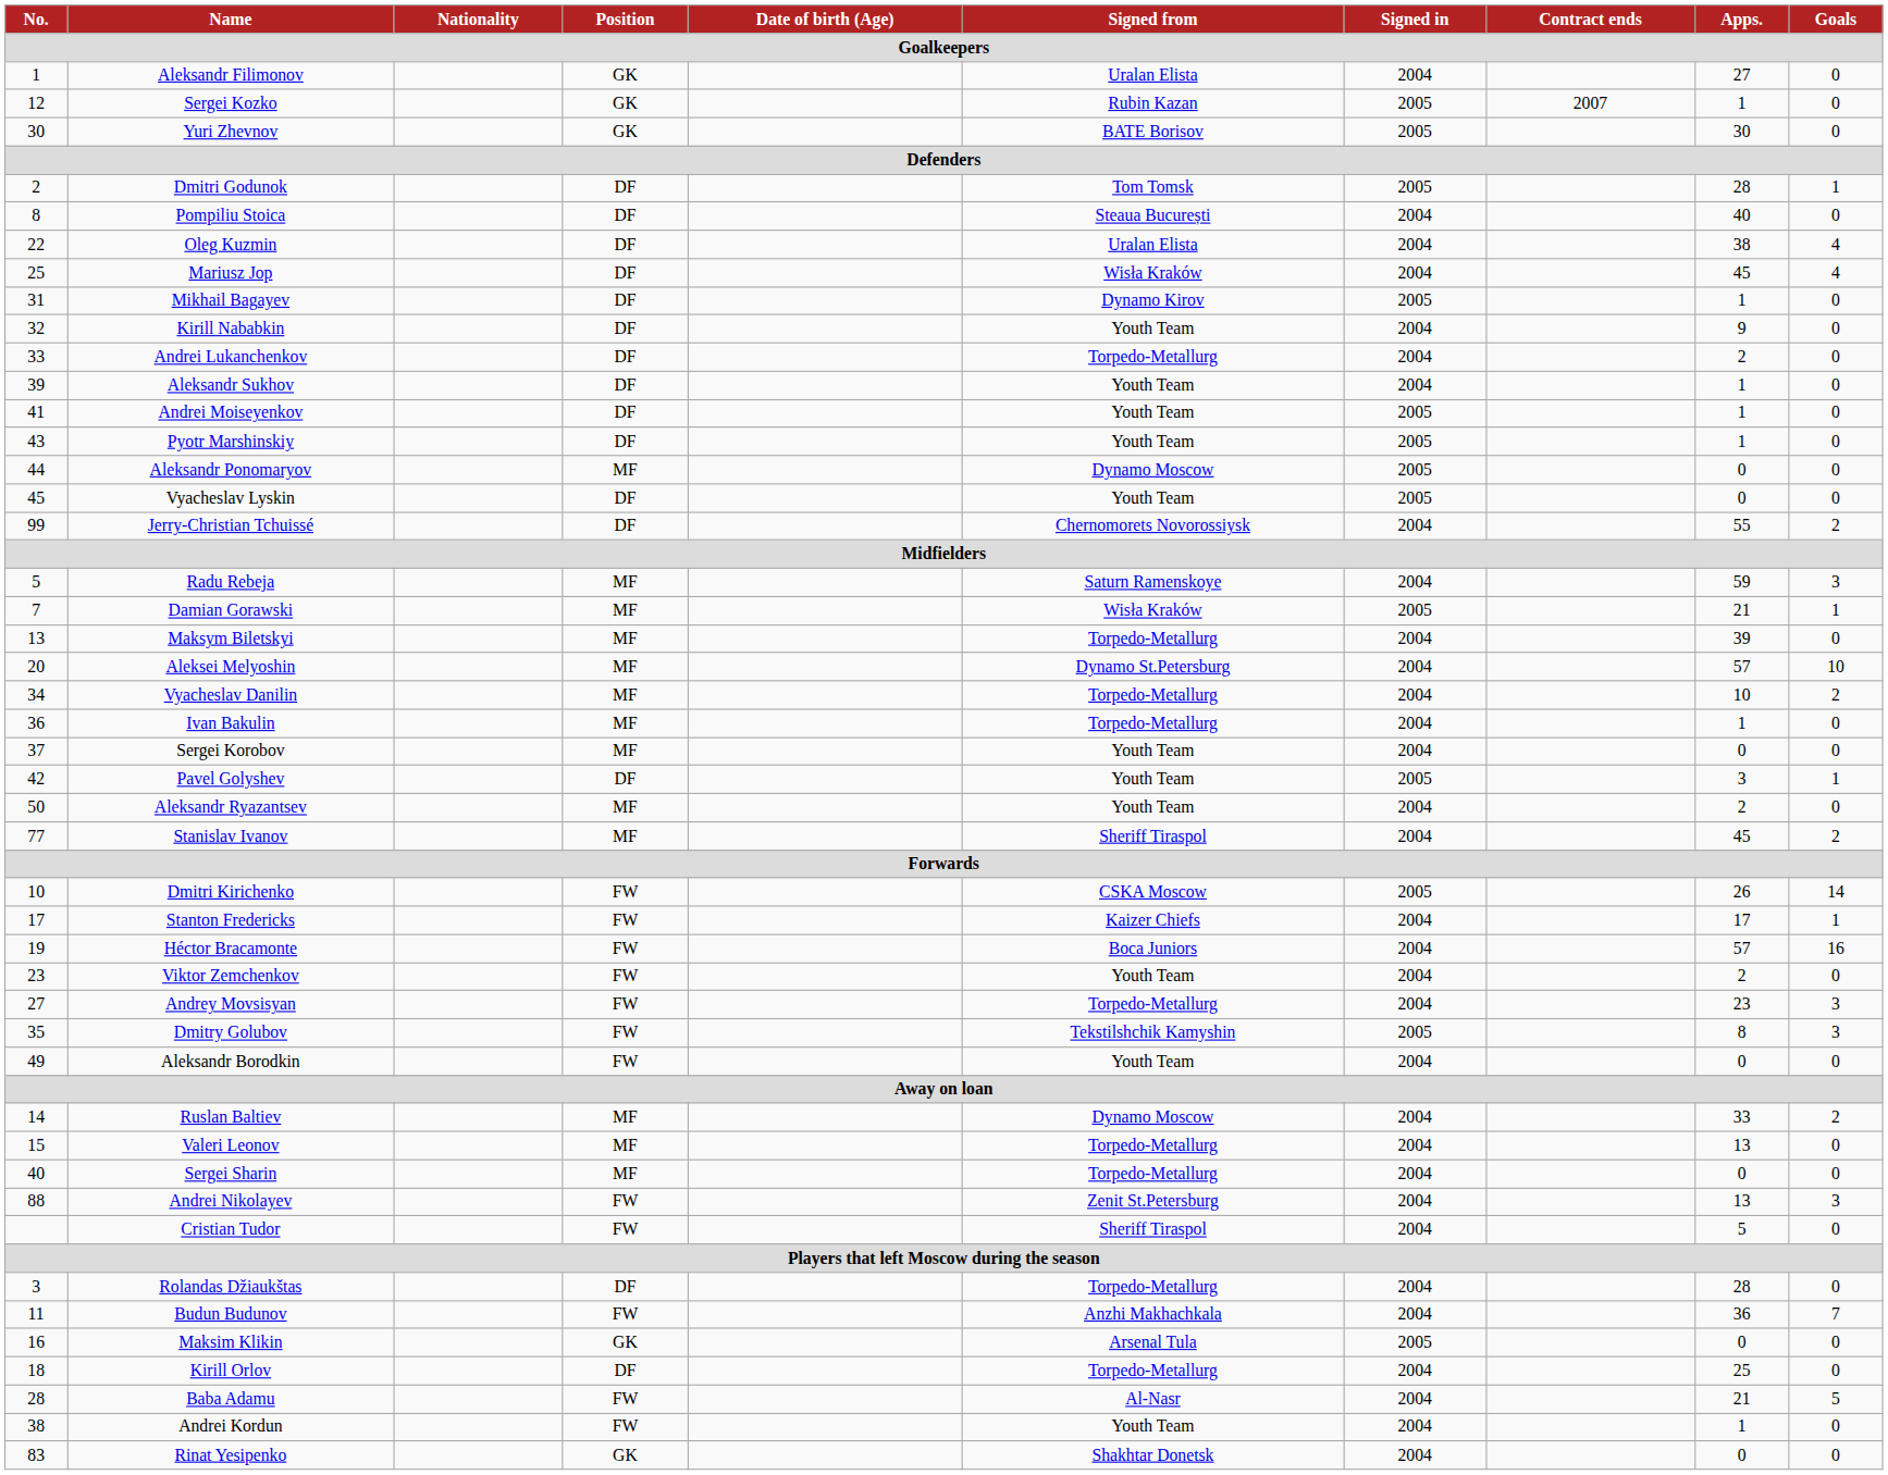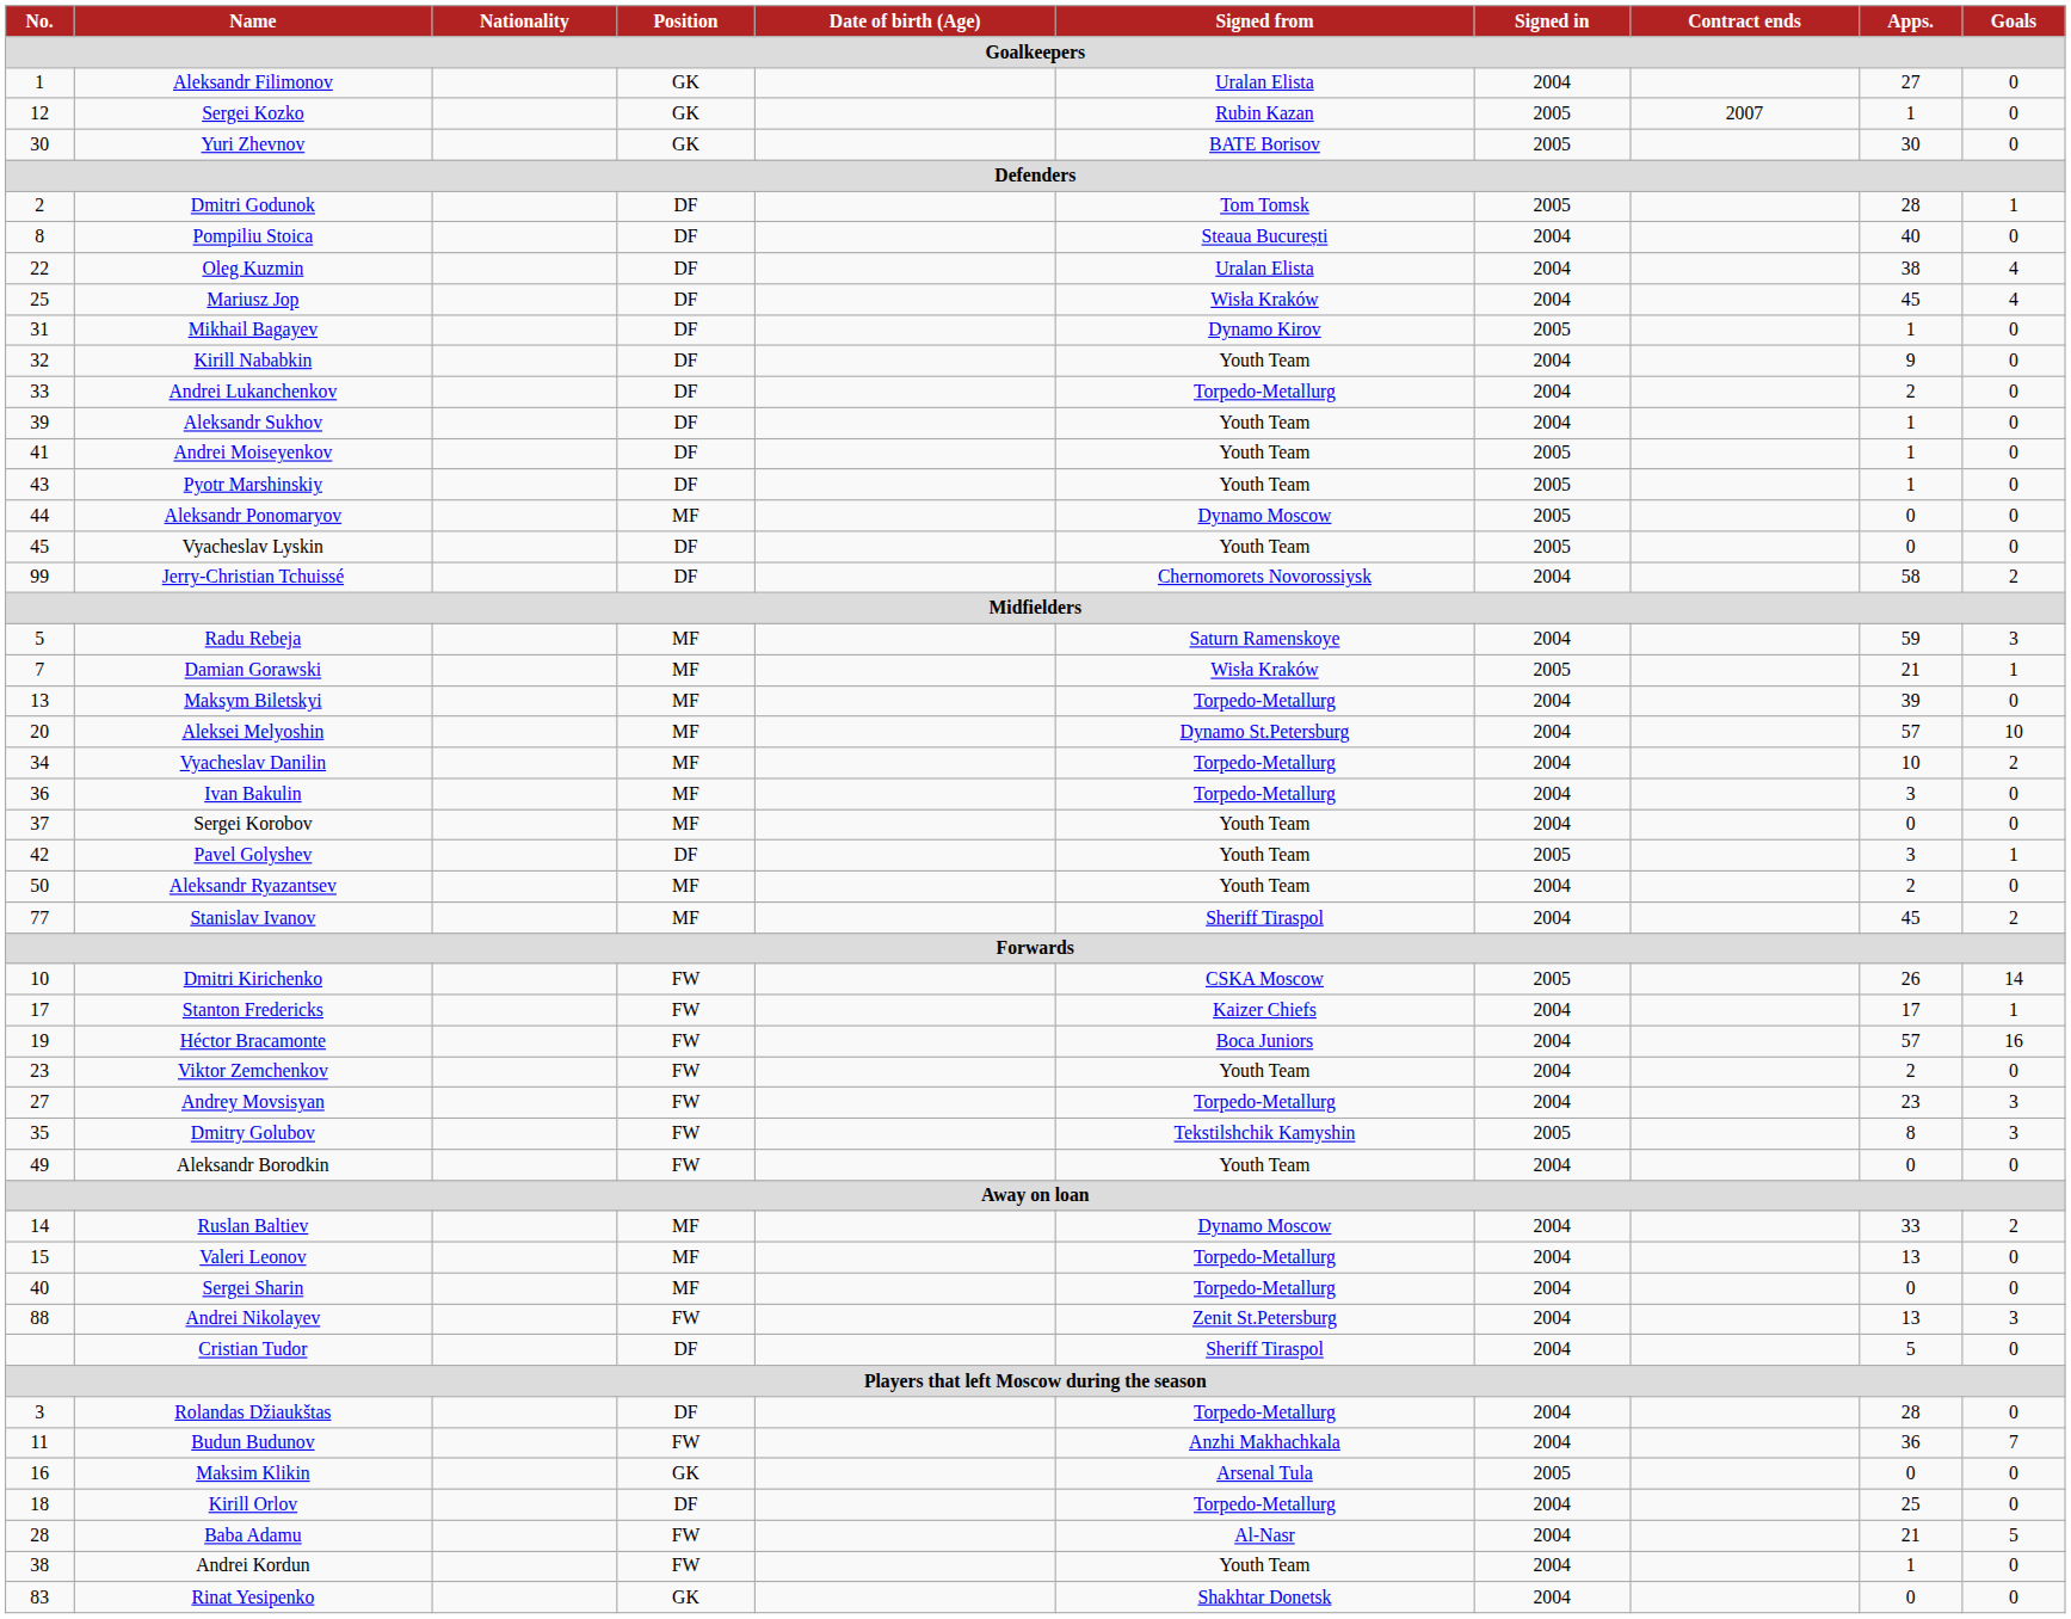 <table class="wikitable"  style="text-align:center; font-size:90%; width:100%;">
 <tr>
 <th style="background:#B22222; color:white; text-align:center;">No.</th>
 <th style="background:#B22222; color:white; text-align:center;">Name</th>
 <th style="background:#B22222; color:white; text-align:center;">Nationality</th>
 <th style="background:#B22222; color:white; text-align:center;">Position</th>
 <th style="background:#B22222; color:white; text-align:center;">Date of birth (Age)</th>
 <th style="background:#B22222; color:white; text-align:center;">Signed from</th>
 <th style="background:#B22222; color:white; text-align:center;">Signed in</th>
 <th style="background:#B22222; color:white; text-align:center;">Contract ends</th>
 <th style="background:#B22222; color:white; text-align:center;">Apps.</th>
 <th style="background:#B22222; color:white; text-align:center;">Goals</th>
 </tr>
 <tr>
 <th colspan="11"  style="background:#dcdcdc; text-align:center;">Goalkeepers</th>
 </tr>
 <tr>
 <td>1</td>
 <td><a href='#'>Aleksandr Filimonov</a></td>
 <td></td>
 <td>GK</td>
 <td></td>
 <td><a href='#'>Uralan Elista</a></td>
 <td>2004</td>
 <td></td>
 <td>27</td>
 <td>0</td>
 </tr>
 <tr>
 <td>12</td>
 <td><a href='#'>Sergei Kozko</a></td>
 <td></td>
 <td>GK</td>
 <td></td>
 <td><a href='#'>Rubin Kazan</a></td>
 <td>2005</td>
 <td>2007</td>
 <td>1</td>
 <td>0</td>
 </tr>
 <tr>
 <td>30</td>
 <td><a href='#'>Yuri Zhevnov</a></td>
 <td></td>
 <td>GK</td>
 <td></td>
 <td><a href='#'>BATE Borisov</a></td>
 <td>2005</td>
 <td></td>
 <td>30</td>
 <td>0</td>
 </tr>
 <tr>
 <th colspan="11"  style="background:#dcdcdc; text-align:center;">Defenders</th>
 </tr>
 <tr>
 <td>2</td>
 <td><a href='#'>Dmitri Godunok</a></td>
 <td></td>
 <td>DF</td>
 <td></td>
 <td><a href='#'>Tom Tomsk</a></td>
 <td>2005</td>
 <td></td>
 <td>28</td>
 <td>1</td>
 </tr>
 <tr>
 <td>8</td>
 <td><a href='#'>Pompiliu Stoica</a></td>
 <td></td>
 <td>DF</td>
 <td></td>
 <td><a href='#'>Steaua București</a></td>
 <td>2004</td>
 <td></td>
 <td>40</td>
 <td>0</td>
 </tr>
 <tr>
 <td>22</td>
 <td><a href='#'>Oleg Kuzmin</a></td>
 <td></td>
 <td>DF</td>
 <td></td>
 <td><a href='#'>Uralan Elista</a></td>
 <td>2004</td>
 <td></td>
 <td>38</td>
 <td>4</td>
 </tr>
 <tr>
 <td>25</td>
 <td><a href='#'>Mariusz Jop</a></td>
 <td></td>
 <td>DF</td>
 <td></td>
 <td><a href='#'>Wisła Kraków</a></td>
 <td>2004</td>
 <td></td>
 <td>45</td>
 <td>4</td>
 </tr>
 <tr>
 <td>31</td>
 <td><a href='#'>Mikhail Bagayev</a></td>
 <td></td>
 <td>DF</td>
 <td></td>
 <td><a href='#'>Dynamo Kirov</a></td>
 <td>2005</td>
 <td></td>
 <td>1</td>
 <td>0</td>
 </tr>
 <tr>
 <td>32</td>
 <td><a href='#'>Kirill Nababkin</a></td>
 <td></td>
 <td>DF</td>
 <td></td>
 <td>Youth Team</td>
 <td>2004</td>
 <td></td>
 <td>9</td>
 <td>0</td>
 </tr>
 <tr>
 <td>33</td>
 <td><a href='#'>Andrei Lukanchenkov</a></td>
 <td></td>
 <td>DF</td>
 <td></td>
 <td><a href='#'>Torpedo-Metallurg</a></td>
 <td>2004</td>
 <td></td>
 <td>2</td>
 <td>0</td>
 </tr>
 <tr>
 <td>39</td>
 <td><a href='#'>Aleksandr Sukhov</a></td>
 <td></td>
 <td>DF</td>
 <td></td>
 <td>Youth Team</td>
 <td>2004</td>
 <td></td>
 <td>1</td>
 <td>0</td>
 </tr>
 <tr>
 <td>41</td>
 <td><a href='#'>Andrei Moiseyenkov</a></td>
 <td></td>
 <td>DF</td>
 <td></td>
 <td>Youth Team</td>
 <td>2005</td>
 <td></td>
 <td>1</td>
 <td>0</td>
 </tr>
 <tr>
 <td>43</td>
 <td><a href='#'>Pyotr Marshinskiy</a></td>
 <td></td>
 <td>DF</td>
 <td></td>
 <td>Youth Team</td>
 <td>2005</td>
 <td></td>
 <td>1</td>
 <td>0</td>
 </tr>
 <tr>
 <td>44</td>
 <td><a href='#'>Aleksandr Ponomaryov</a></td>
 <td></td>
 <td>MF</td>
 <td></td>
 <td><a href='#'>Dynamo Moscow</a></td>
 <td>2005</td>
 <td></td>
 <td>0</td>
 <td>0</td>
 </tr>
 <tr>
 <td>45</td>
 <td>Vyacheslav Lyskin</td>
 <td></td>
 <td>DF</td>
 <td></td>
 <td>Youth Team</td>
 <td>2005</td>
 <td></td>
 <td>0</td>
 <td>0</td>
 </tr>
 <tr>
 <td>99</td>
 <td><a href='#'>Jerry-Christian Tchuissé</a></td>
 <td></td>
 <td>DF</td>
 <td></td>
 <td><a href='#'>Chernomorets Novorossiysk</a></td>
 <td>2004</td>
 <td></td>
-<td>55</td>
+<td>58</td>
 <td>2</td>
 </tr>
 <tr>
 <th colspan="11"  style="background:#dcdcdc; text-align:center;">Midfielders</th>
 </tr>
 <tr>
 <td>5</td>
 <td><a href='#'>Radu Rebeja</a></td>
 <td></td>
 <td>MF</td>
 <td></td>
 <td><a href='#'>Saturn Ramenskoye</a></td>
 <td>2004</td>
 <td></td>
 <td>59</td>
 <td>3</td>
 </tr>
 <tr>
 <td>7</td>
 <td><a href='#'>Damian Gorawski</a></td>
 <td></td>
 <td>MF</td>
 <td></td>
 <td><a href='#'>Wisła Kraków</a></td>
 <td>2005</td>
 <td></td>
 <td>21</td>
 <td>1</td>
 </tr>
 <tr>
 <td>13</td>
 <td><a href='#'>Maksym Biletskyi</a></td>
 <td></td>
 <td>MF</td>
 <td></td>
 <td><a href='#'>Torpedo-Metallurg</a></td>
 <td>2004</td>
 <td></td>
 <td>39</td>
 <td>0</td>
 </tr>
 <tr>
 <td>20</td>
 <td><a href='#'>Aleksei Melyoshin</a></td>
 <td></td>
 <td>MF</td>
 <td></td>
 <td><a href='#'>Dynamo St.Petersburg</a></td>
 <td>2004</td>
 <td></td>
 <td>57</td>
 <td>10</td>
 </tr>
 <tr>
 <td>34</td>
 <td><a href='#'>Vyacheslav Danilin</a></td>
 <td></td>
 <td>MF</td>
 <td></td>
 <td><a href='#'>Torpedo-Metallurg</a></td>
 <td>2004</td>
 <td></td>
 <td>10</td>
 <td>2</td>
 </tr>
 <tr>
 <td>36</td>
 <td><a href='#'>Ivan Bakulin</a></td>
 <td></td>
 <td>MF</td>
 <td></td>
 <td><a href='#'>Torpedo-Metallurg</a></td>
 <td>2004</td>
 <td></td>
-<td>1</td>
+<td>3</td>
 <td>0</td>
 </tr>
 <tr>
 <td>37</td>
 <td>Sergei Korobov</td>
 <td></td>
 <td>MF</td>
 <td></td>
 <td>Youth Team</td>
 <td>2004</td>
 <td></td>
 <td>0</td>
 <td>0</td>
 </tr>
 <tr>
 <td>42</td>
 <td><a href='#'>Pavel Golyshev</a></td>
 <td></td>
 <td>DF</td>
 <td></td>
 <td>Youth Team</td>
 <td>2005</td>
 <td></td>
 <td>3</td>
 <td>1</td>
 </tr>
 <tr>
 <td>50</td>
 <td><a href='#'>Aleksandr Ryazantsev</a></td>
 <td></td>
 <td>MF</td>
 <td></td>
 <td>Youth Team</td>
 <td>2004</td>
 <td></td>
 <td>2</td>
 <td>0</td>
 </tr>
 <tr>
 <td>77</td>
 <td><a href='#'>Stanislav Ivanov</a></td>
 <td></td>
 <td>MF</td>
 <td></td>
 <td><a href='#'>Sheriff Tiraspol</a></td>
 <td>2004</td>
 <td></td>
 <td>45</td>
 <td>2</td>
 </tr>
 <tr>
 <th colspan="11"  style="background:#dcdcdc; text-align:center;">Forwards</th>
 </tr>
 <tr>
 <td>10</td>
 <td><a href='#'>Dmitri Kirichenko</a></td>
 <td></td>
 <td>FW</td>
 <td></td>
 <td><a href='#'>CSKA Moscow</a></td>
 <td>2005</td>
 <td></td>
 <td>26</td>
 <td>14</td>
 </tr>
 <tr>
 <td>17</td>
 <td><a href='#'>Stanton Fredericks</a></td>
 <td></td>
 <td>FW</td>
 <td></td>
 <td><a href='#'>Kaizer Chiefs</a></td>
 <td>2004</td>
 <td></td>
 <td>17</td>
 <td>1</td>
 </tr>
 <tr>
 <td>19</td>
 <td><a href='#'>Héctor Bracamonte</a></td>
 <td></td>
 <td>FW</td>
 <td></td>
 <td><a href='#'>Boca Juniors</a></td>
 <td>2004</td>
 <td></td>
 <td>57</td>
 <td>16</td>
 </tr>
 <tr>
 <td>23</td>
 <td><a href='#'>Viktor Zemchenkov</a></td>
 <td></td>
 <td>FW</td>
 <td></td>
 <td>Youth Team</td>
 <td>2004</td>
 <td></td>
 <td>2</td>
 <td>0</td>
 </tr>
 <tr>
 <td>27</td>
 <td><a href='#'>Andrey Movsisyan</a></td>
 <td></td>
 <td>FW</td>
 <td></td>
 <td><a href='#'>Torpedo-Metallurg</a></td>
 <td>2004</td>
 <td></td>
 <td>23</td>
 <td>3</td>
 </tr>
 <tr>
 <td>35</td>
 <td><a href='#'>Dmitry Golubov</a></td>
 <td></td>
 <td>FW</td>
 <td></td>
 <td><a href='#'>Tekstilshchik Kamyshin</a></td>
 <td>2005</td>
 <td></td>
 <td>8</td>
 <td>3</td>
 </tr>
 <tr>
 <td>49</td>
 <td>Aleksandr Borodkin</td>
 <td></td>
 <td>FW</td>
 <td></td>
 <td>Youth Team</td>
 <td>2004</td>
 <td></td>
 <td>0</td>
 <td>0</td>
 </tr>
 <tr>
 <th colspan="11"  style="background:#dcdcdc; text-align:center;">Away on loan</th>
 </tr>
 <tr>
 <td>14</td>
 <td><a href='#'>Ruslan Baltiev</a></td>
 <td></td>
 <td>MF</td>
 <td></td>
 <td><a href='#'>Dynamo Moscow</a></td>
 <td>2004</td>
 <td></td>
 <td>33</td>
 <td>2</td>
 </tr>
 <tr>
 <td>15</td>
 <td><a href='#'>Valeri Leonov</a></td>
 <td></td>
 <td>MF</td>
 <td></td>
 <td><a href='#'>Torpedo-Metallurg</a></td>
 <td>2004</td>
 <td></td>
 <td>13</td>
 <td>0</td>
 </tr>
 <tr>
 <td>40</td>
 <td><a href='#'>Sergei Sharin</a></td>
 <td></td>
 <td>MF</td>
 <td></td>
 <td><a href='#'>Torpedo-Metallurg</a></td>
 <td>2004</td>
 <td></td>
 <td>0</td>
 <td>0</td>
 </tr>
 <tr>
 <td>88</td>
 <td><a href='#'>Andrei Nikolayev</a></td>
 <td></td>
 <td>FW</td>
 <td></td>
 <td><a href='#'>Zenit St.Petersburg</a></td>
 <td>2004</td>
 <td></td>
 <td>13</td>
 <td>3</td>
 </tr>
 <tr>
 <td></td>
 <td><a href='#'>Cristian Tudor</a></td>
 <td></td>
-<td>FW</td>
+<td>DF</td>
 <td></td>
 <td><a href='#'>Sheriff Tiraspol</a></td>
 <td>2004</td>
 <td></td>
 <td>5</td>
 <td>0</td>
 </tr>
 <tr>
 <th colspan="11"  style="background:#dcdcdc; text-align:center;">Players that left Moscow during the season</th>
 </tr>
 <tr>
 <td>3</td>
 <td><a href='#'>Rolandas Džiaukštas</a></td>
 <td></td>
 <td>DF</td>
 <td></td>
 <td><a href='#'>Torpedo-Metallurg</a></td>
 <td>2004</td>
 <td></td>
 <td>28</td>
 <td>0</td>
 </tr>
 <tr>
 <td>11</td>
 <td><a href='#'>Budun Budunov</a></td>
 <td></td>
 <td>FW</td>
 <td></td>
 <td><a href='#'>Anzhi Makhachkala</a></td>
 <td>2004</td>
 <td></td>
 <td>36</td>
 <td>7</td>
 </tr>
 <tr>
 <td>16</td>
 <td><a href='#'>Maksim Klikin</a></td>
 <td></td>
 <td>GK</td>
 <td></td>
 <td><a href='#'>Arsenal Tula</a></td>
 <td>2005</td>
 <td></td>
 <td>0</td>
 <td>0</td>
 </tr>
 <tr>
 <td>18</td>
 <td><a href='#'>Kirill Orlov</a></td>
 <td></td>
 <td>DF</td>
 <td></td>
 <td><a href='#'>Torpedo-Metallurg</a></td>
 <td>2004</td>
 <td></td>
 <td>25</td>
 <td>0</td>
 </tr>
 <tr>
 <td>28</td>
 <td><a href='#'>Baba Adamu</a></td>
 <td></td>
 <td>FW</td>
 <td></td>
 <td><a href='#'>Al-Nasr</a></td>
 <td>2004</td>
 <td></td>
 <td>21</td>
 <td>5</td>
 </tr>
 <tr>
 <td>38</td>
 <td>Andrei Kordun</td>
 <td></td>
 <td>FW</td>
 <td></td>
 <td>Youth Team</td>
 <td>2004</td>
 <td></td>
 <td>1</td>
 <td>0</td>
 </tr>
 <tr>
 <td>83</td>
 <td><a href='#'>Rinat Yesipenko</a></td>
 <td></td>
 <td>GK</td>
 <td></td>
 <td><a href='#'>Shakhtar Donetsk</a></td>
 <td>2004</td>
 <td></td>
 <td>0</td>
 <td>0</td>
 </tr>
 </table>
